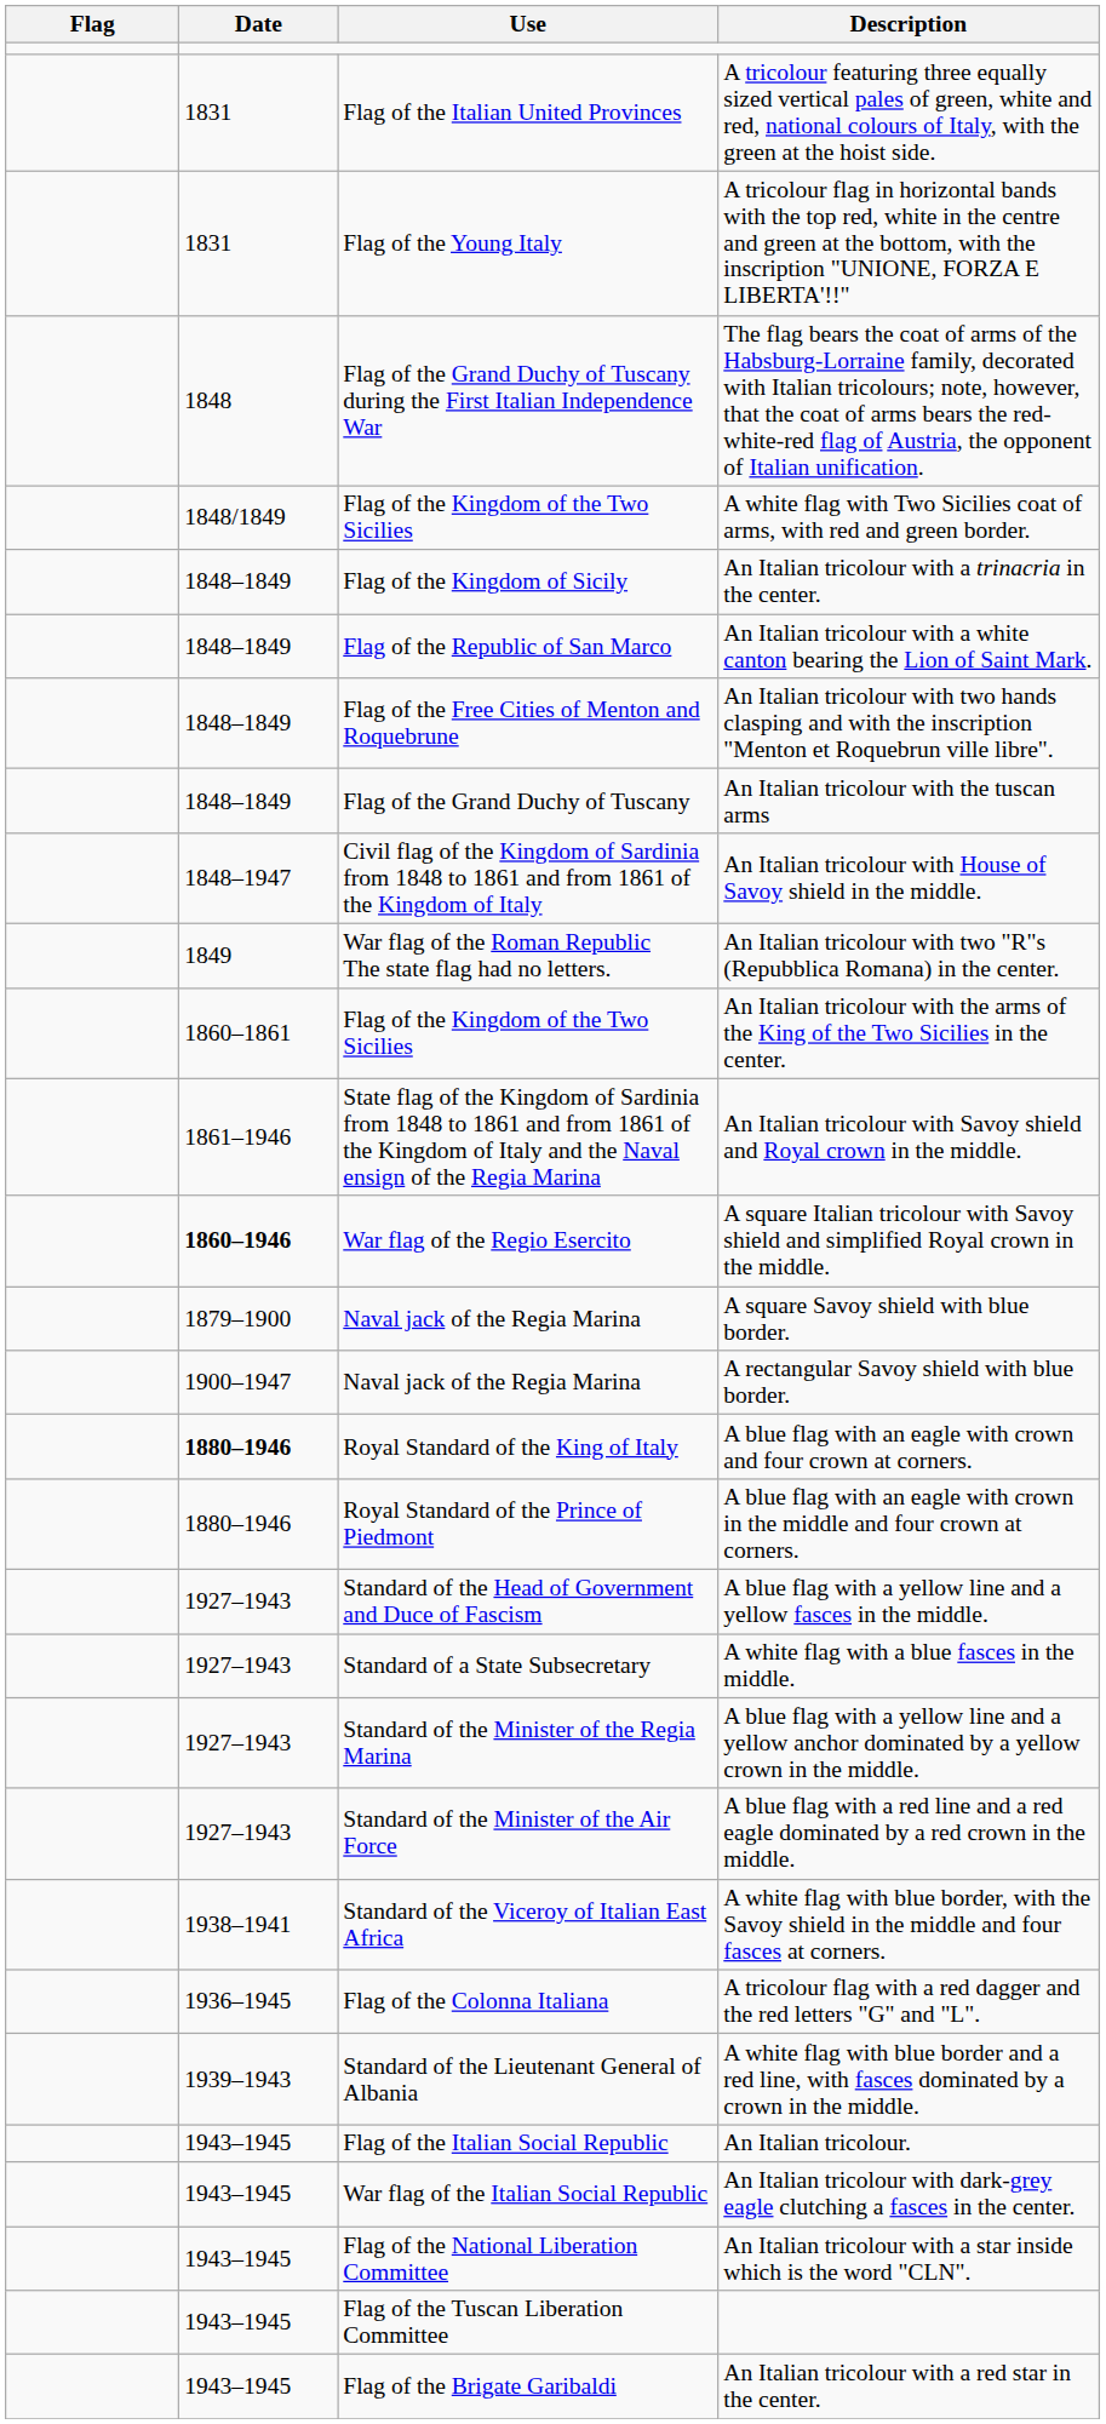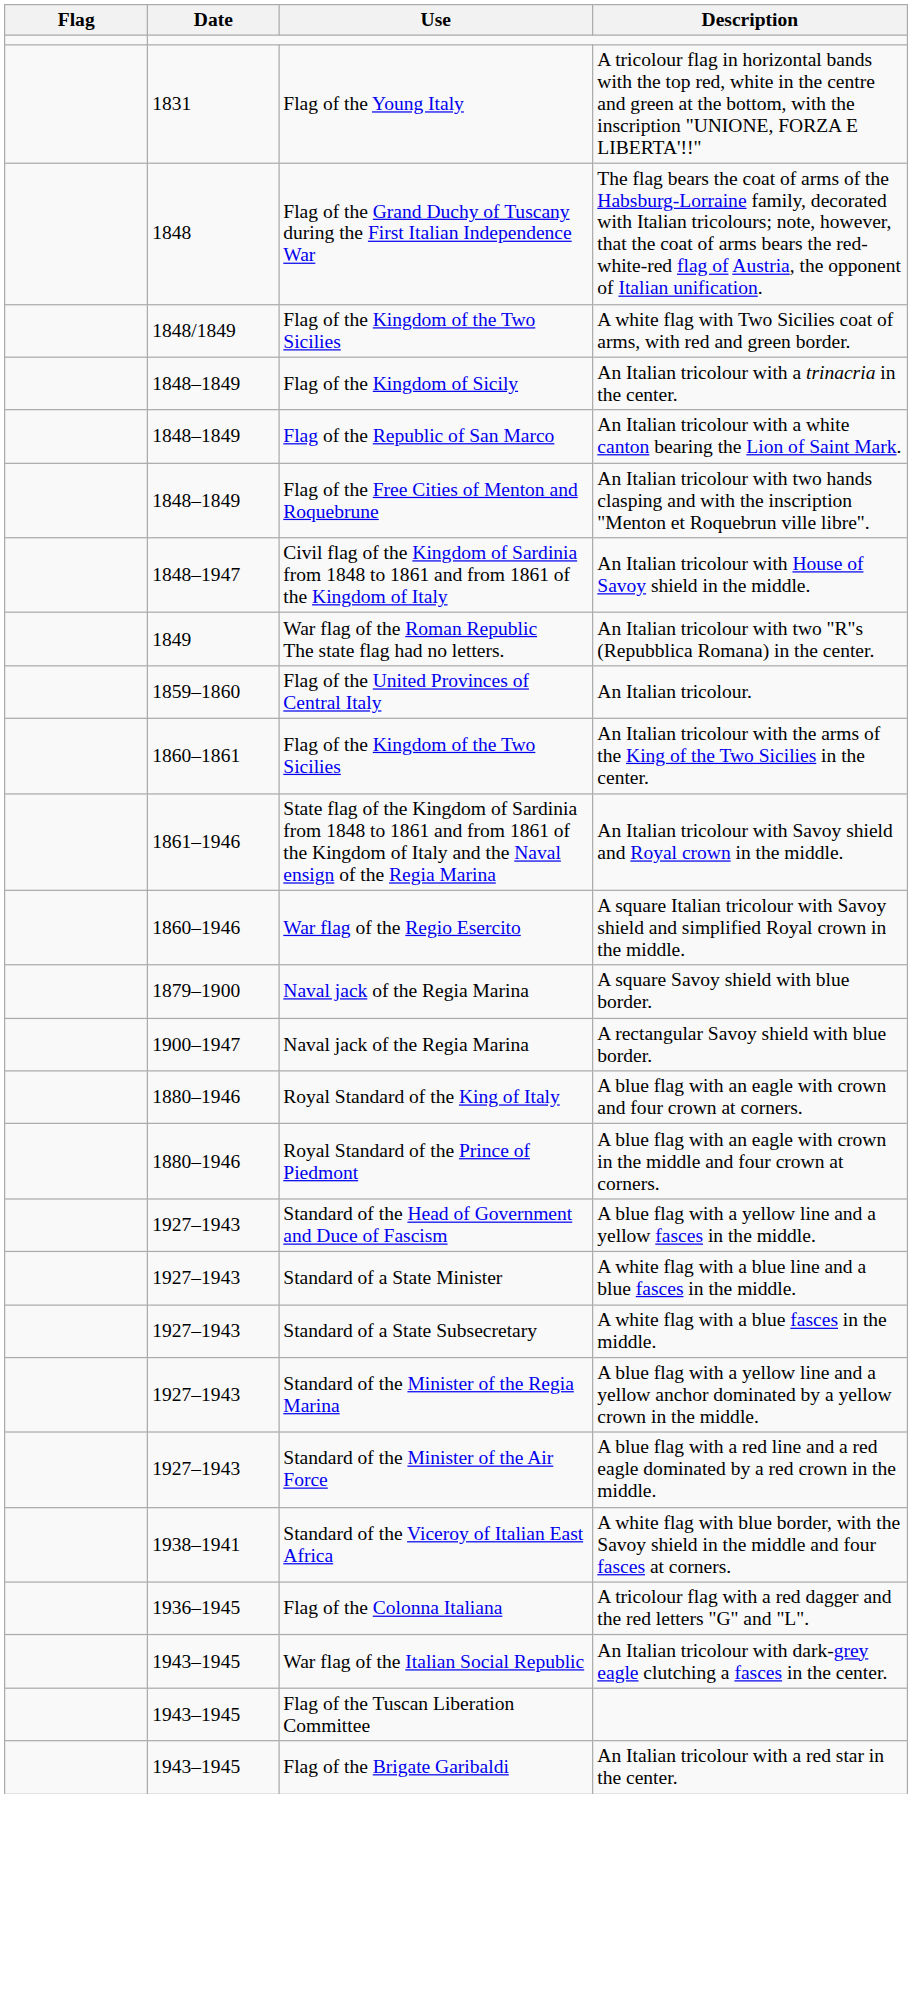 <table class="wikitable">
 <tr>
 <th style="width:110px;">Flag</th>
 <th style="width:100px;">Date</th>
 <th style="width:250px;">Use</th>
 <th style="width:250px;">Description</th>
 </tr>
 <tr>
 <td></td>
-</tr>
-<tr>
-<td></td>
-<td>1831</td>
-<td>Flag of the <a href='#'>Italian United Provinces</a></td>
-<td>A <a href='#'>tricolour</a> featuring three equally sized vertical <a href='#'>pales</a> of green, white and red, <a href='#'>national colours of Italy</a>, with the green at the hoist side.</td>
 </tr>
 <tr>
 <td></td>
 <td>1831</td>
 <td>Flag of the <a href='#'>Young Italy</a></td>
 <td>A tricolour flag in horizontal bands with the top red, white in the centre and green at the bottom, with the inscription "UNIONE, FORZA E LIBERTA'!!"</td>
 </tr>
 <tr>
 <td></td>
 <td>1848</td>
 <td>Flag of the <a href='#'>Grand Duchy of Tuscany</a> during the <a href='#'>First Italian Independence War</a></td>
 <td>The flag bears the coat of arms of the <a href='#'>Habsburg-Lorraine</a> family, decorated with Italian tricolours; note, however, that the coat of arms bears the red-white-red <a href='#'>flag of</a> <a href='#'>Austria</a>, the opponent of <a href='#'>Italian unification</a>.</td>
 </tr>
 <tr>
 <td></td>
 <td>1848/1849</td>
 <td>Flag of the <a href='#'>Kingdom of the Two Sicilies</a></td>
 <td>A white flag with Two Sicilies coat of arms, with red and green border.</td>
 </tr>
 <tr>
 <td></td>
 <td>1848–1849</td>
 <td>Flag of the <a href='#'>Kingdom of Sicily</a></td>
 <td>An Italian tricolour with a <em>trinacria</em> in the center.</td>
 </tr>
 <tr>
 <td></td>
 <td>1848–1849</td>
 <td><a href='#'>Flag</a> of the <a href='#'>Republic of San Marco</a></td>
 <td>An Italian tricolour with a white <a href='#'>canton</a> bearing the <a href='#'>Lion of Saint Mark</a>.</td>
 </tr>
 <tr>
 <td></td>
 <td>1848–1849</td>
 <td>Flag of the <a href='#'>Free Cities of Menton and Roquebrune</a></td>
 <td>An Italian tricolour with two hands clasping and with the inscription "Menton et Roquebrun ville libre".</td>
 </tr>
 <tr>
 <td></td>
-<td>1848–1849</td>
-<td>Flag of the Grand Duchy of Tuscany</td>
-<td>An Italian tricolour with the tuscan arms</td>
-</tr>
-<tr>
-<td></td>
 <td>1848–1947</td>
 <td>Civil flag of the <a href='#'>Kingdom of Sardinia</a> from 1848 to 1861 and from 1861 of the <a href='#'>Kingdom of Italy</a></td>
 <td>An Italian tricolour with <a href='#'>House of Savoy</a> shield in the middle.</td>
 </tr>
 <tr>
 <td></td>
 <td>1849</td>
 <td>War flag of the <a href='#'>Roman Republic</a><br>The state flag had no letters.</td>
 <td>An Italian tricolour with two "R"s (Repubblica Romana) in the center.</td>
+</tr>
+<tr>
+<td></td>
+<td>1859–1860</td>
+<td>Flag of the <a href='#'>United Provinces of Central Italy</a></td>
+<td>An Italian tricolour.</td>
 </tr>
 <tr>
 <td></td>
 <td>1860–1861</td>
 <td>Flag of the <a href='#'>Kingdom of the Two Sicilies</a></td>
 <td>An Italian tricolour with the arms of the <a href='#'>King of the Two Sicilies</a> in the center.</td>
 </tr>
 <tr>
 <td></td>
 <td>1861–1946</td>
 <td>State flag of the Kingdom of Sardinia from 1848 to 1861 and from 1861 of the Kingdom of Italy and the <a href='#'>Naval ensign</a> of the <a href='#'>Regia Marina</a></td>
 <td>An Italian tricolour with Savoy shield and <a href='#'>Royal crown</a> in the middle.</td>
 </tr>
 <tr>
 <td></td>
-<td><strong>1860–1946</strong></td>
+<td>1860–1946</td>
 <td><a href='#'>War flag</a> of the <a href='#'>Regio Esercito</a></td>
 <td>A square Italian tricolour with Savoy shield and simplified Royal crown in the middle.</td>
 </tr>
 <tr>
 <td></td>
 <td>1879–1900</td>
 <td><a href='#'>Naval jack</a> of the Regia Marina</td>
 <td>A square Savoy shield with blue border.</td>
 </tr>
 <tr>
 <td></td>
 <td>1900–1947</td>
 <td>Naval jack of the Regia Marina</td>
 <td>A rectangular Savoy shield with blue border.</td>
 </tr>
 <tr>
 <td></td>
-<td><strong>1880–1946</strong></td>
+<td>1880–1946</td>
 <td>Royal Standard of the <a href='#'>King of Italy</a></td>
 <td>A blue flag with an eagle with crown and four crown at corners.</td>
 </tr>
 <tr>
 <td></td>
 <td>1880–1946</td>
 <td>Royal Standard of the <a href='#'>Prince of Piedmont</a></td>
 <td>A blue flag with an eagle with crown in the middle and four crown at corners.</td>
 </tr>
 <tr>
 <td></td>
 <td>1927–1943</td>
 <td>Standard of the <a href='#'>Head of Government and Duce of Fascism</a></td>
 <td>A blue flag with a yellow line and a yellow <a href='#'>fasces</a> in the middle.</td>
+</tr>
+<tr>
+<td></td>
+<td>1927–1943</td>
+<td>Standard of a State Minister</td>
+<td>A white flag with a blue line and a blue <a href='#'>fasces</a> in the middle.</td>
 </tr>
 <tr>
 <td></td>
 <td>1927–1943</td>
 <td>Standard of a State Subsecretary</td>
 <td>A white flag with a blue <a href='#'>fasces</a> in the middle.</td>
 </tr>
 <tr>
 <td></td>
 <td>1927–1943</td>
 <td>Standard of the <a href='#'>Minister of the Regia Marina</a></td>
 <td>A blue flag with a yellow line and a yellow anchor dominated by a yellow crown in the middle.</td>
 </tr>
 <tr>
 <td></td>
 <td>1927–1943</td>
 <td>Standard of the <a href='#'>Minister of the Air Force</a></td>
 <td>A blue flag with a red line and a red eagle dominated by a red crown in the middle.</td>
 </tr>
 <tr>
 <td></td>
 <td>1938–1941</td>
 <td>Standard of the <a href='#'>Viceroy of Italian East Africa</a></td>
 <td>A white flag with blue border, with the Savoy shield in the middle and four <a href='#'>fasces</a> at corners.</td>
 </tr>
 <tr>
 <td></td>
 <td>1936–1945</td>
 <td>Flag of the <a href='#'>Colonna Italiana</a></td>
 <td>A tricolour flag with a red dagger and the red letters "G" and "L".</td>
 </tr>
 <tr>
 <td></td>
-<td>1939–1943</td>
-<td>Standard of the Lieutenant General of Albania</td>
-<td>A white flag with blue border and a red line, with <a href='#'>fasces</a> dominated by a crown in the middle.</td>
-</tr>
-<tr>
-<td></td>
-<td>1943–1945</td>
-<td>Flag of the <a href='#'>Italian Social Republic</a></td>
-<td>An Italian tricolour.</td>
-</tr>
-<tr>
-<td></td>
 <td>1943–1945</td>
 <td>War flag of the <a href='#'>Italian Social Republic</a></td>
 <td>An Italian tricolour with dark-<a href='#'>grey</a> <a href='#'>eagle</a> clutching a <a href='#'>fasces</a> in the center.</td>
-</tr>
-<tr>
-<td></td>
-<td>1943–1945</td>
-<td>Flag of the <a href='#'>National Liberation Committee</a></td>
-<td>An Italian tricolour with a star inside which is the word "CLN".</td>
 </tr>
 <tr>
 <td></td>
 <td>1943–1945</td>
 <td>Flag of the Tuscan Liberation Committee</td>
 <td></td>
 </tr>
 <tr>
 <td></td>
 <td>1943–1945</td>
 <td>Flag of the <a href='#'>Brigate Garibaldi</a></td>
 <td>An Italian tricolour with a red star in the center.</td>
 </tr>
 </table>
